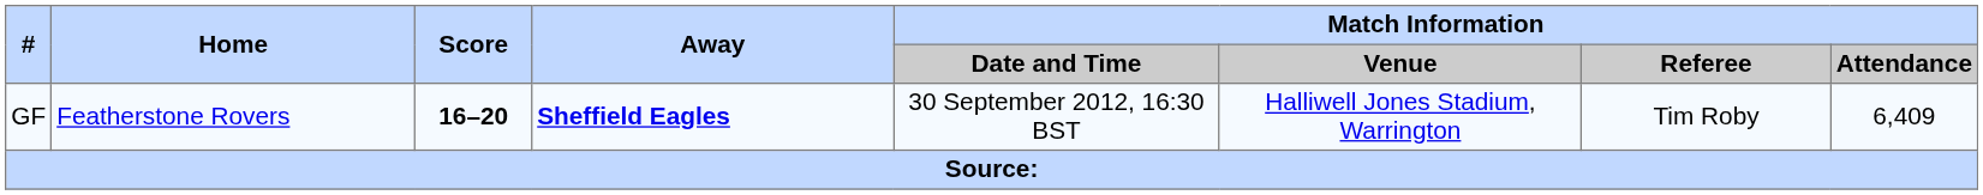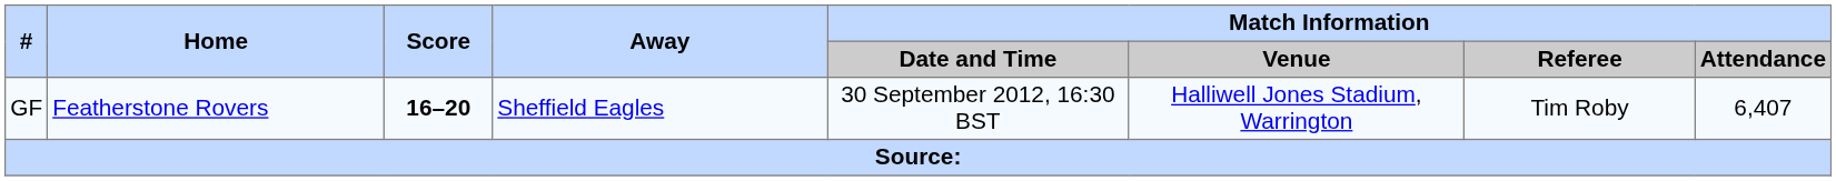 <table border=1 style="border-collapse:collapse; text-align:center;" cellpadding=3 cellspacing=0 width=100%>
 <tr bgcolor=#C1D8FF>
 <th rowspan=2>#</th>
 <th rowspan=2 width=19%>Home</th>
 <th rowspan=2 width=6%>Score</th>
 <th rowspan=2 width=19%>Away</th>
 <th colspan=6>Match Information</th>
 </tr>
 <tr bgcolor=#CCCCCC>
 <th width=17%>Date and Time</th>
 <th width=19%>Venue</th>
 <th width=13%>Referee</th>
 <th width=7%>Attendance</th>
 </tr>
 <tr bgcolor=#F5FAFF>
 <td>GF</td>
 <td align=left> <a href='#'>Featherstone Rovers</a></td>
 <td><strong>16–20</strong></td>
-<td align=left><strong> <a href='#'>Sheffield Eagles</a></strong></td>
+<td align=left> <a href='#'>Sheffield Eagles</a></td>
 <td>30 September 2012, 16:30 BST</td>
 <td><a href='#'>Halliwell Jones Stadium</a>, <a href='#'>Warrington</a></td>
 <td>Tim Roby</td>
-<td>6,409</td>
+<td>6,407</td>
 </tr>
 <tr bgcolor=#C1D8FF>
 <th colspan="10">Source:</th>
 </tr>
 </table>
